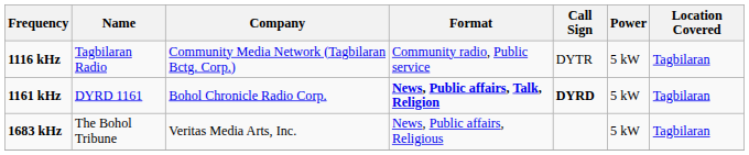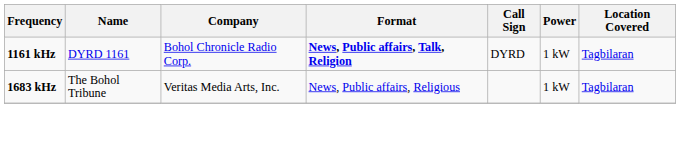 <table class="sortable wikitable" style="width:100%" style="text-align:center;">
 <tr>
 <th>Frequency</th>
 <th>Name</th>
 <th>Company</th>
 <th>Format</th>
 <th>Call Sign</th>
 <th>Power</th>
 <th>Location Covered</th>
 </tr>
 <tr>
-<td><strong>1116 kHz</strong></td>
-<td><a href='#'>Tagbilaran Radio</a></td>
-<td><a href='#'>Community Media Network (Tagbilaran Bctg. Corp.)</a></td>
-<td><a href='#'>Community radio</a>, <a href='#'>Public service</a></td>
-<td>DYTR</td>
-<td>5 kW</td>
-<td><a href='#'>Tagbilaran</a></td>
-</tr>
-<tr>
 <td><strong>1161 kHz</strong></td>
 <td><a href='#'>DYRD 1161</a></td>
 <td><a href='#'>Bohol Chronicle Radio Corp.</a></td>
 <td><strong><a href='#'>News</a>, <a href='#'>Public affairs</a>, <a href='#'>Talk</a>, <a href='#'>Religion</a></strong></td>
-<td><strong>DYRD</strong></td>
-<td>5 kW</td>
+<td>DYRD</td>
+<td>1 kW</td>
 <td><a href='#'>Tagbilaran</a></td>
 </tr>
 <tr>
 <td><strong>1683 kHz</strong></td>
 <td>The Bohol Tribune</td>
 <td>Veritas Media Arts, Inc.</td>
 <td><a href='#'>News</a>, <a href='#'>Public affairs</a>, <a href='#'>Religious</a></td>
 <td></td>
-<td>5 kW</td>
+<td>1 kW</td>
 <td><a href='#'>Tagbilaran</a></td>
 </tr>
 <tr>
 </tr>
 </table>
